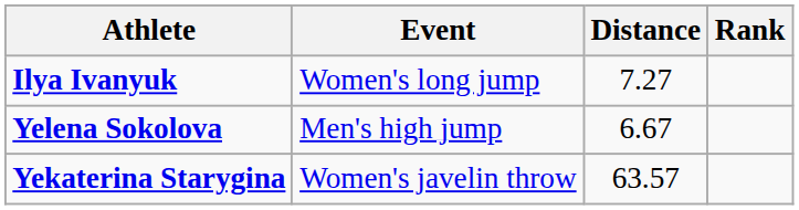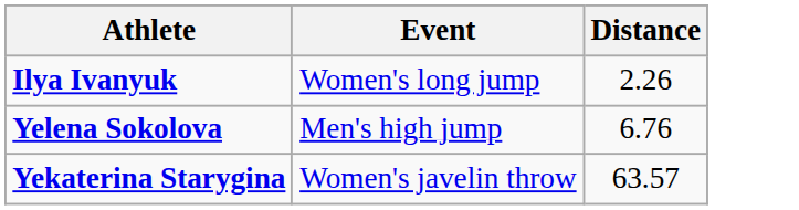 <table class="wikitable" style="text-align:center; font-size:90%">
 <tr>
 <th>Athlete</th>
 <th>Event</th>
 <th>Distance</th>
-<th>Rank</th>
 </tr>
 <tr>
 <td align=left><strong><a href='#'>Ilya Ivanyuk</a></strong></td>
 <td align=left><a href='#'>Women's long jump</a></td>
-<td>7.27</td>
-<td></td>
+<td>2.26</td>
 </tr>
 <tr>
 <td align=left><strong><a href='#'>Yelena Sokolova</a></strong></td>
 <td align=left><a href='#'>Men's high jump</a></td>
-<td>6.67</td>
-<td></td>
+<td>6.76</td>
 </tr>
 <tr>
 <td align=left><strong><a href='#'>Yekaterina Starygina</a></strong></td>
 <td align=left><a href='#'>Women's javelin throw</a></td>
 <td>63.57</td>
-<td></td>
 </tr>
 </table>
